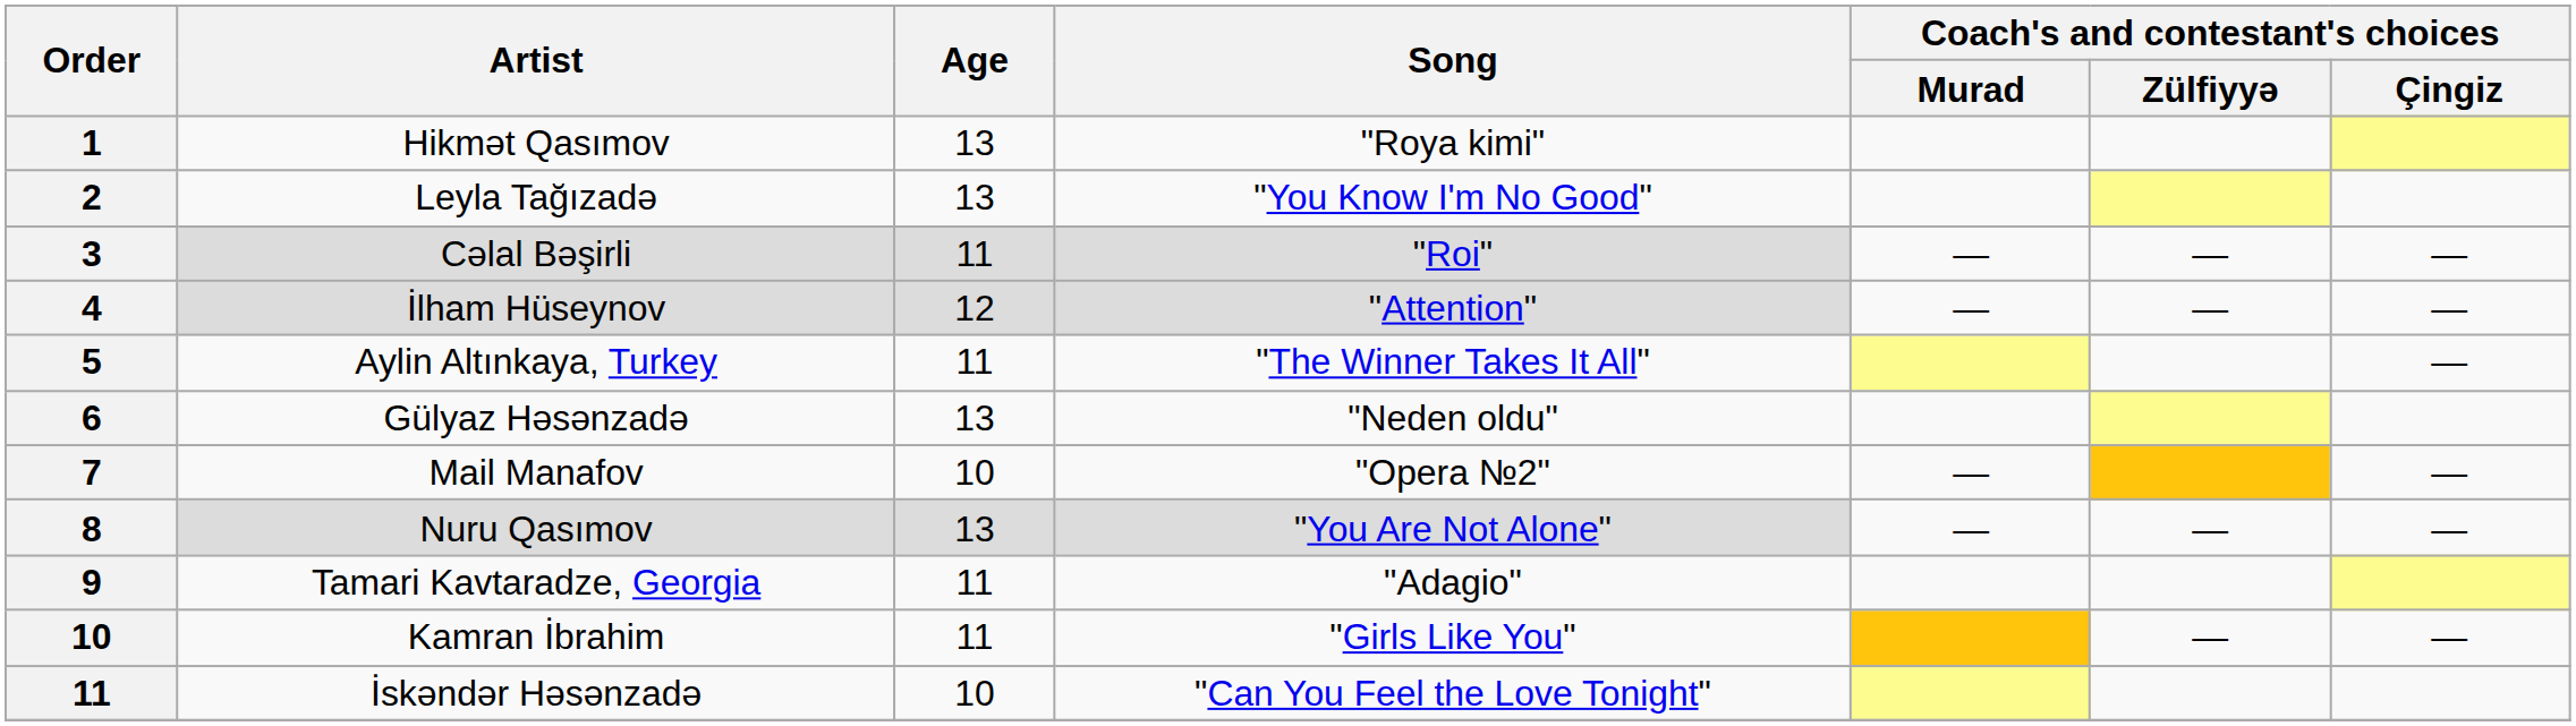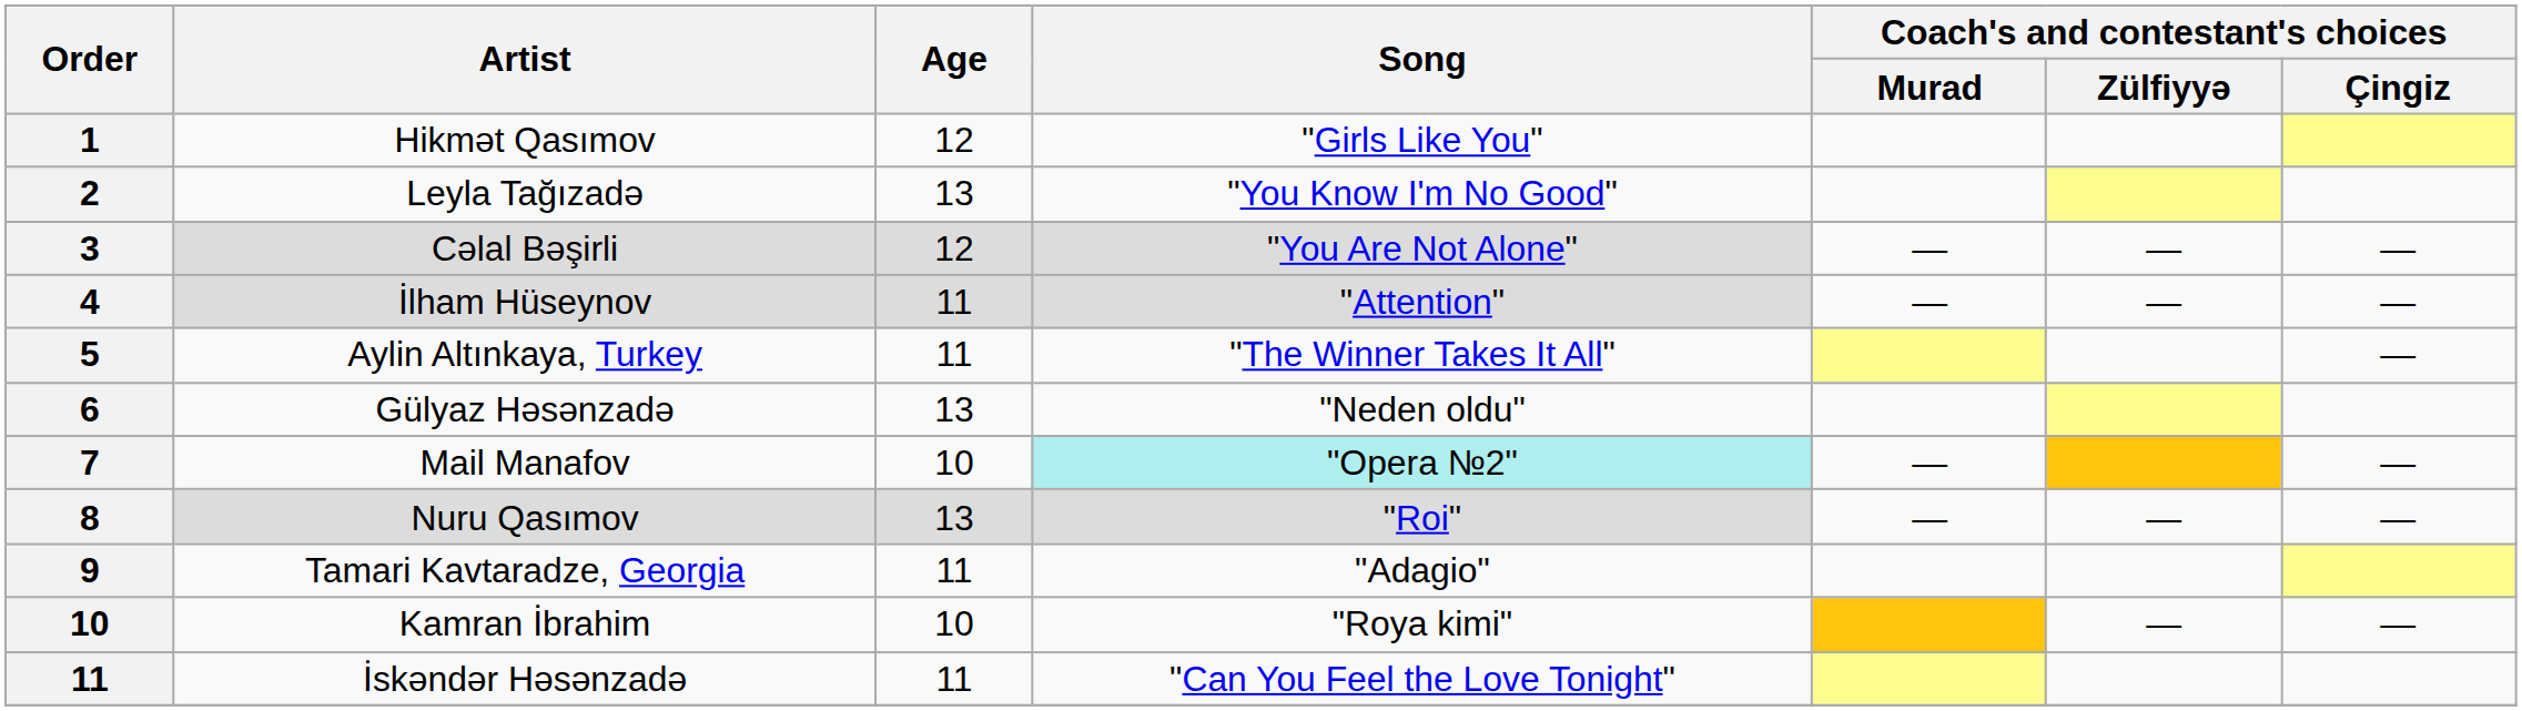 <table class="wikitable" style="text-align:center; line-height:17px; width:90%;">
 <tr>
 <th scope="col" rowspan="2" style="width:04%;">Order</th>
 <th scope="col" rowspan="2" style="width:18%;">Artist</th>
 <th scope="col" rowspan="2" style="width:04%;">Age</th>
 <th scope="col" rowspan="2" style="width:20%;">Song</th>
 <th scope="col" colspan="3" style="width:27%;">Coach's and contestant's choices</th>
 </tr>
 <tr>
 <th style="width:06%;">Murad</th>
 <th style="width:06%;">Zülfiyyə</th>
 <th style="width:06%;">Çingiz</th>
 </tr>
 <tr>
 <th>1</th>
 <td>Hikmət Qasımov</td>
-<td>13</td>
-<td>"Roya kimi"</td>
+<td>12</td>
+<td>"<a href='#'>Girls Like You</a>"</td>
 <td><strong></strong></td>
 <td><strong></strong></td>
 <td style="background:#fdfc8f;"><strong></strong></td>
 </tr>
 <tr>
 <th>2</th>
 <td>Leyla Tağızadə</td>
 <td>13</td>
 <td>"<a href='#'>You Know I'm No Good</a>"</td>
 <td><strong></strong></td>
 <td style="background:#fdfc8f;"><strong></strong></td>
 <td><strong></strong></td>
 </tr>
 <tr>
 <th>3</th>
 <td style="background:#DCDCDC;">Cəlal Bəşirli</td>
-<td style="background:#DCDCDC;">11</td>
-<td style="background:#DCDCDC;">"<a href='#'>Roi</a>"</td>
+<td style="background:#DCDCDC;">12</td>
+<td style="background:#DCDCDC;">"<a href='#'>You Are Not Alone</a>"</td>
 <td>—</td>
 <td>—</td>
 <td>—</td>
 </tr>
 <tr>
 <th>4</th>
 <td style="background:#DCDCDC;">İlham Hüseynov</td>
-<td style="background:#DCDCDC;">12</td>
+<td style="background:#DCDCDC;">11</td>
 <td style="background:#DCDCDC;">"<a href='#'>Attention</a>"</td>
 <td>—</td>
 <td>—</td>
 <td>—</td>
 </tr>
 <tr>
 <th>5</th>
 <td>Aylin Altınkaya, <a href='#'>Turkey</a></td>
 <td>11</td>
 <td>"<a href='#'>The Winner Takes It All</a>"</td>
 <td style="background:#fdfc8f;"><strong></strong></td>
 <td><strong></strong></td>
 <td>—</td>
 </tr>
 <tr>
 <th>6</th>
 <td>Gülyaz Həsənzadə</td>
 <td>13</td>
 <td>"Neden oldu"</td>
 <td><strong></strong></td>
 <td style="background:#fdfc8f;"><strong></strong></td>
 <td><strong></strong></td>
 </tr>
 <tr>
 <th>7</th>
 <td>Mail Manafov</td>
 <td>10</td>
-<td>"Opera №2"</td>
+<td style="background: paleturquoise;">"Opera №2"</td>
 <td>—</td>
 <td style="background:#FFC40C;"><strong></strong></td>
 <td>—</td>
 </tr>
 <tr>
 <th>8</th>
 <td style="background:#DCDCDC;">Nuru Qasımov</td>
 <td style="background:#DCDCDC;">13</td>
-<td style="background:#DCDCDC;">"<a href='#'>You Are Not Alone</a>"</td>
+<td style="background:#DCDCDC;">"<a href='#'>Roi</a>"</td>
 <td>—</td>
 <td>—</td>
 <td>—</td>
 </tr>
 <tr>
 <th>9</th>
 <td>Tamari Kavtaradze, <a href='#'>Georgia</a></td>
 <td>11</td>
 <td>"Adagio"</td>
 <td><strong></strong></td>
 <td><strong></strong></td>
 <td style="background:#fdfc8f;"><strong></strong></td>
 </tr>
 <tr>
 <th>10</th>
 <td>Kamran İbrahim</td>
-<td>11</td>
-<td>"<a href='#'>Girls Like You</a>"</td>
+<td>10</td>
+<td>"Roya kimi"</td>
 <td style="background:#FFC40C;"><strong></strong></td>
 <td>—</td>
 <td>—</td>
 </tr>
 <tr>
 <th>11</th>
 <td>İskəndər Həsənzadə</td>
-<td>10</td>
+<td>11</td>
 <td>"<a href='#'>Can You Feel the Love Tonight</a>"</td>
 <td style="background:#fdfc8f;"><strong></strong></td>
 <td><strong></strong></td>
 <td><strong></strong></td>
 </tr>
 <tr>
 </tr>
 </table>
